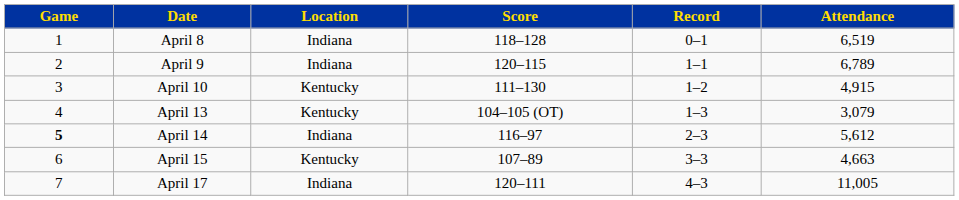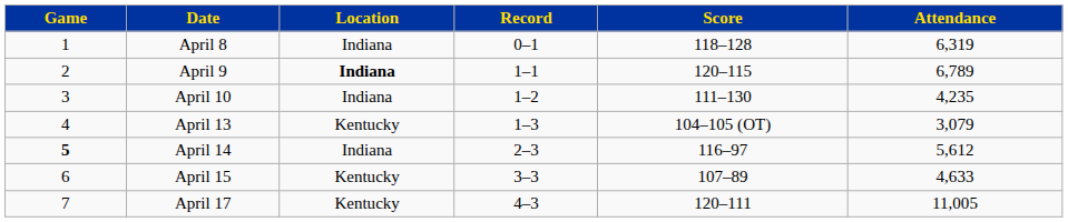 <table class="wikitable" width="80%">
 <tr align="center"  style="background:#0032A0;color:#FEDD00;">
 <td><strong>Game</strong></td>
 <td><strong>Date</strong></td>
 <td><strong>Location</strong></td>
+<td><strong>Record</strong></td>
 <td><strong>Score</strong></td>
-<td><strong>Record</strong></td>
 <td><strong>Attendance</strong></td>
 </tr>
 <tr style="text-align:center;" bgcolor="">
 <td>1</td>
 <td>April 8</td>
 <td>Indiana</td>
+<td>0–1</td>
 <td>118–128</td>
-<td>0–1</td>
-<td>6,519</td>
+<td>6,319</td>
 </tr>
 <tr style="text-align:center;" bgcolor="">
 <td>2</td>
 <td>April 9</td>
-<td>Indiana</td>
+<td><strong>Indiana</strong></td>
+<td>1–1</td>
 <td>120–115</td>
-<td>1–1</td>
 <td>6,789</td>
 </tr>
 <tr style="text-align:center;" bgcolor="">
 <td>3</td>
 <td>April 10</td>
-<td>Kentucky</td>
+<td>Indiana</td>
+<td>1–2</td>
 <td>111–130</td>
-<td>1–2</td>
-<td>4,915</td>
+<td>4,235</td>
 </tr>
 <tr style="text-align:center;" bgcolor="">
 <td>4</td>
 <td>April 13</td>
 <td>Kentucky</td>
+<td>1–3</td>
 <td>104–105 (OT)</td>
-<td>1–3</td>
 <td>3,079</td>
 </tr>
 <tr style="text-align:center;" bgcolor="">
 <td><strong>5</strong></td>
 <td>April 14</td>
 <td>Indiana</td>
+<td>2–3</td>
 <td>116–97</td>
-<td>2–3</td>
 <td>5,612</td>
 </tr>
 <tr style="text-align:center;" bgcolor="">
 <td>6</td>
 <td>April 15</td>
 <td>Kentucky</td>
+<td>3–3</td>
 <td>107–89</td>
-<td>3–3</td>
-<td>4,663</td>
+<td>4,633</td>
 </tr>
 <tr style="text-align:center;" bgcolor="">
 <td>7</td>
 <td>April 17</td>
-<td>Indiana</td>
+<td>Kentucky</td>
+<td>4–3</td>
 <td>120–111</td>
-<td>4–3</td>
 <td>11,005</td>
 </tr>
 </table>
